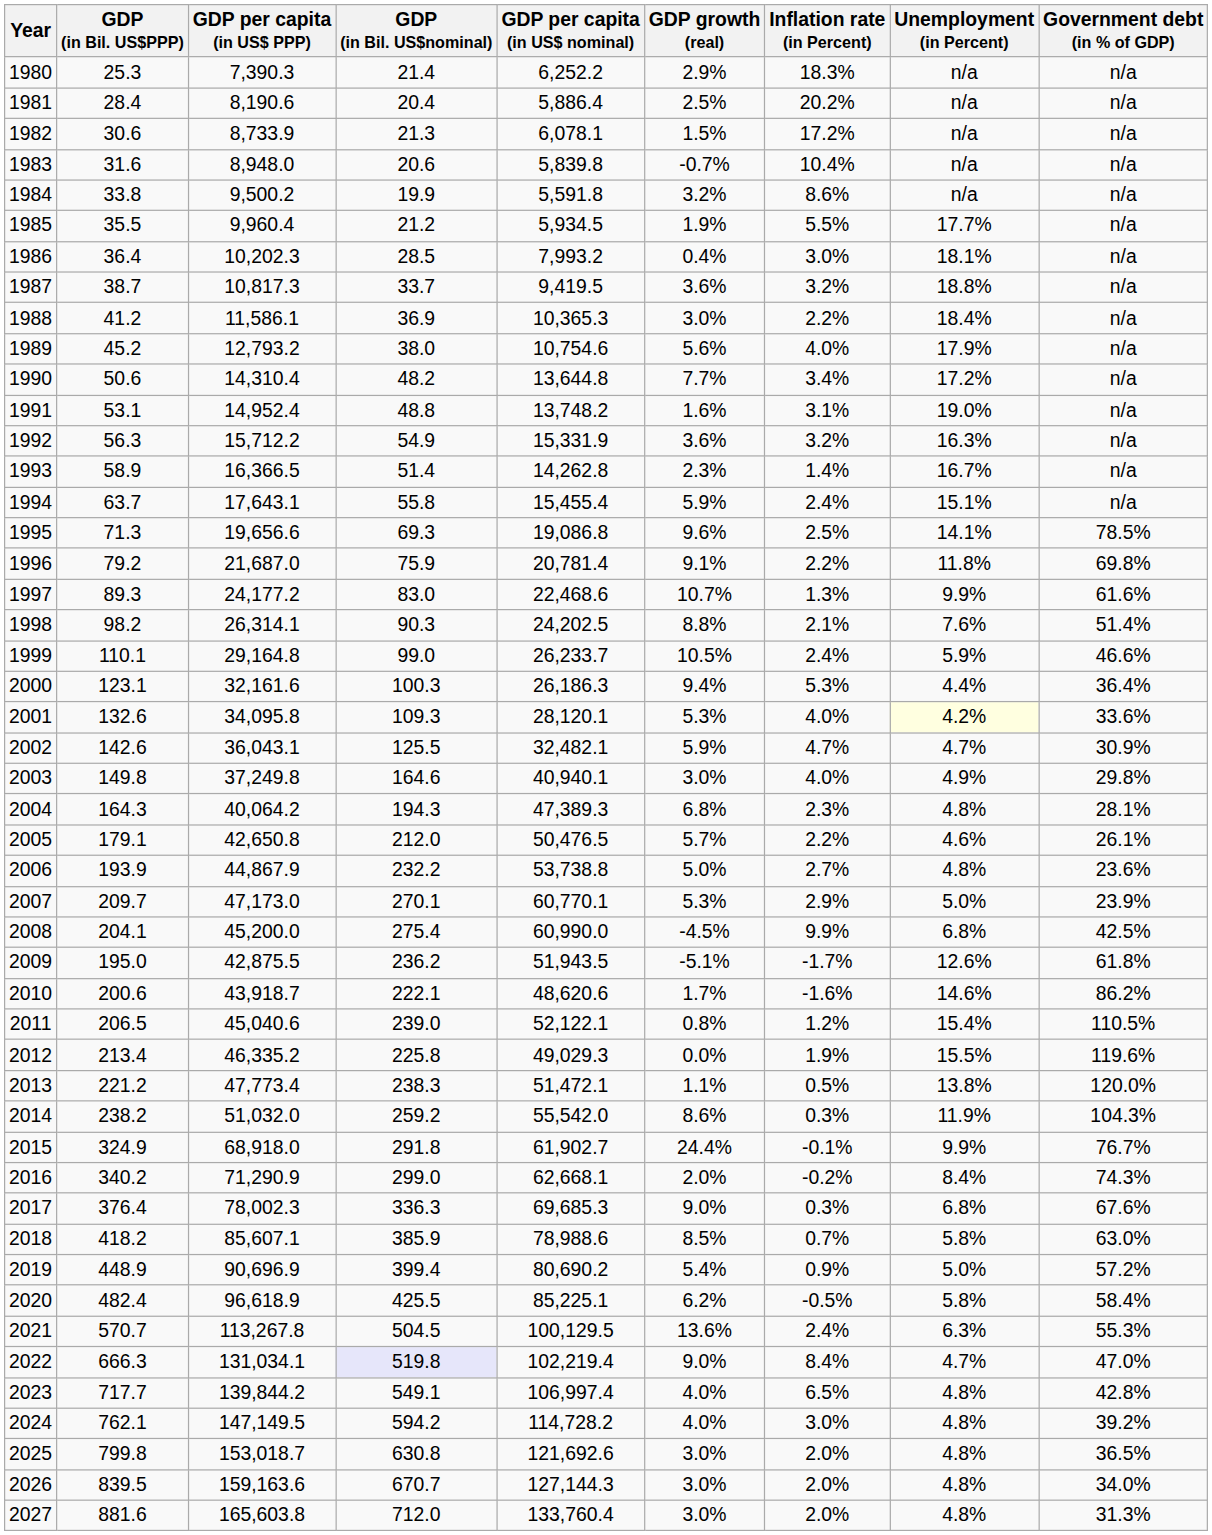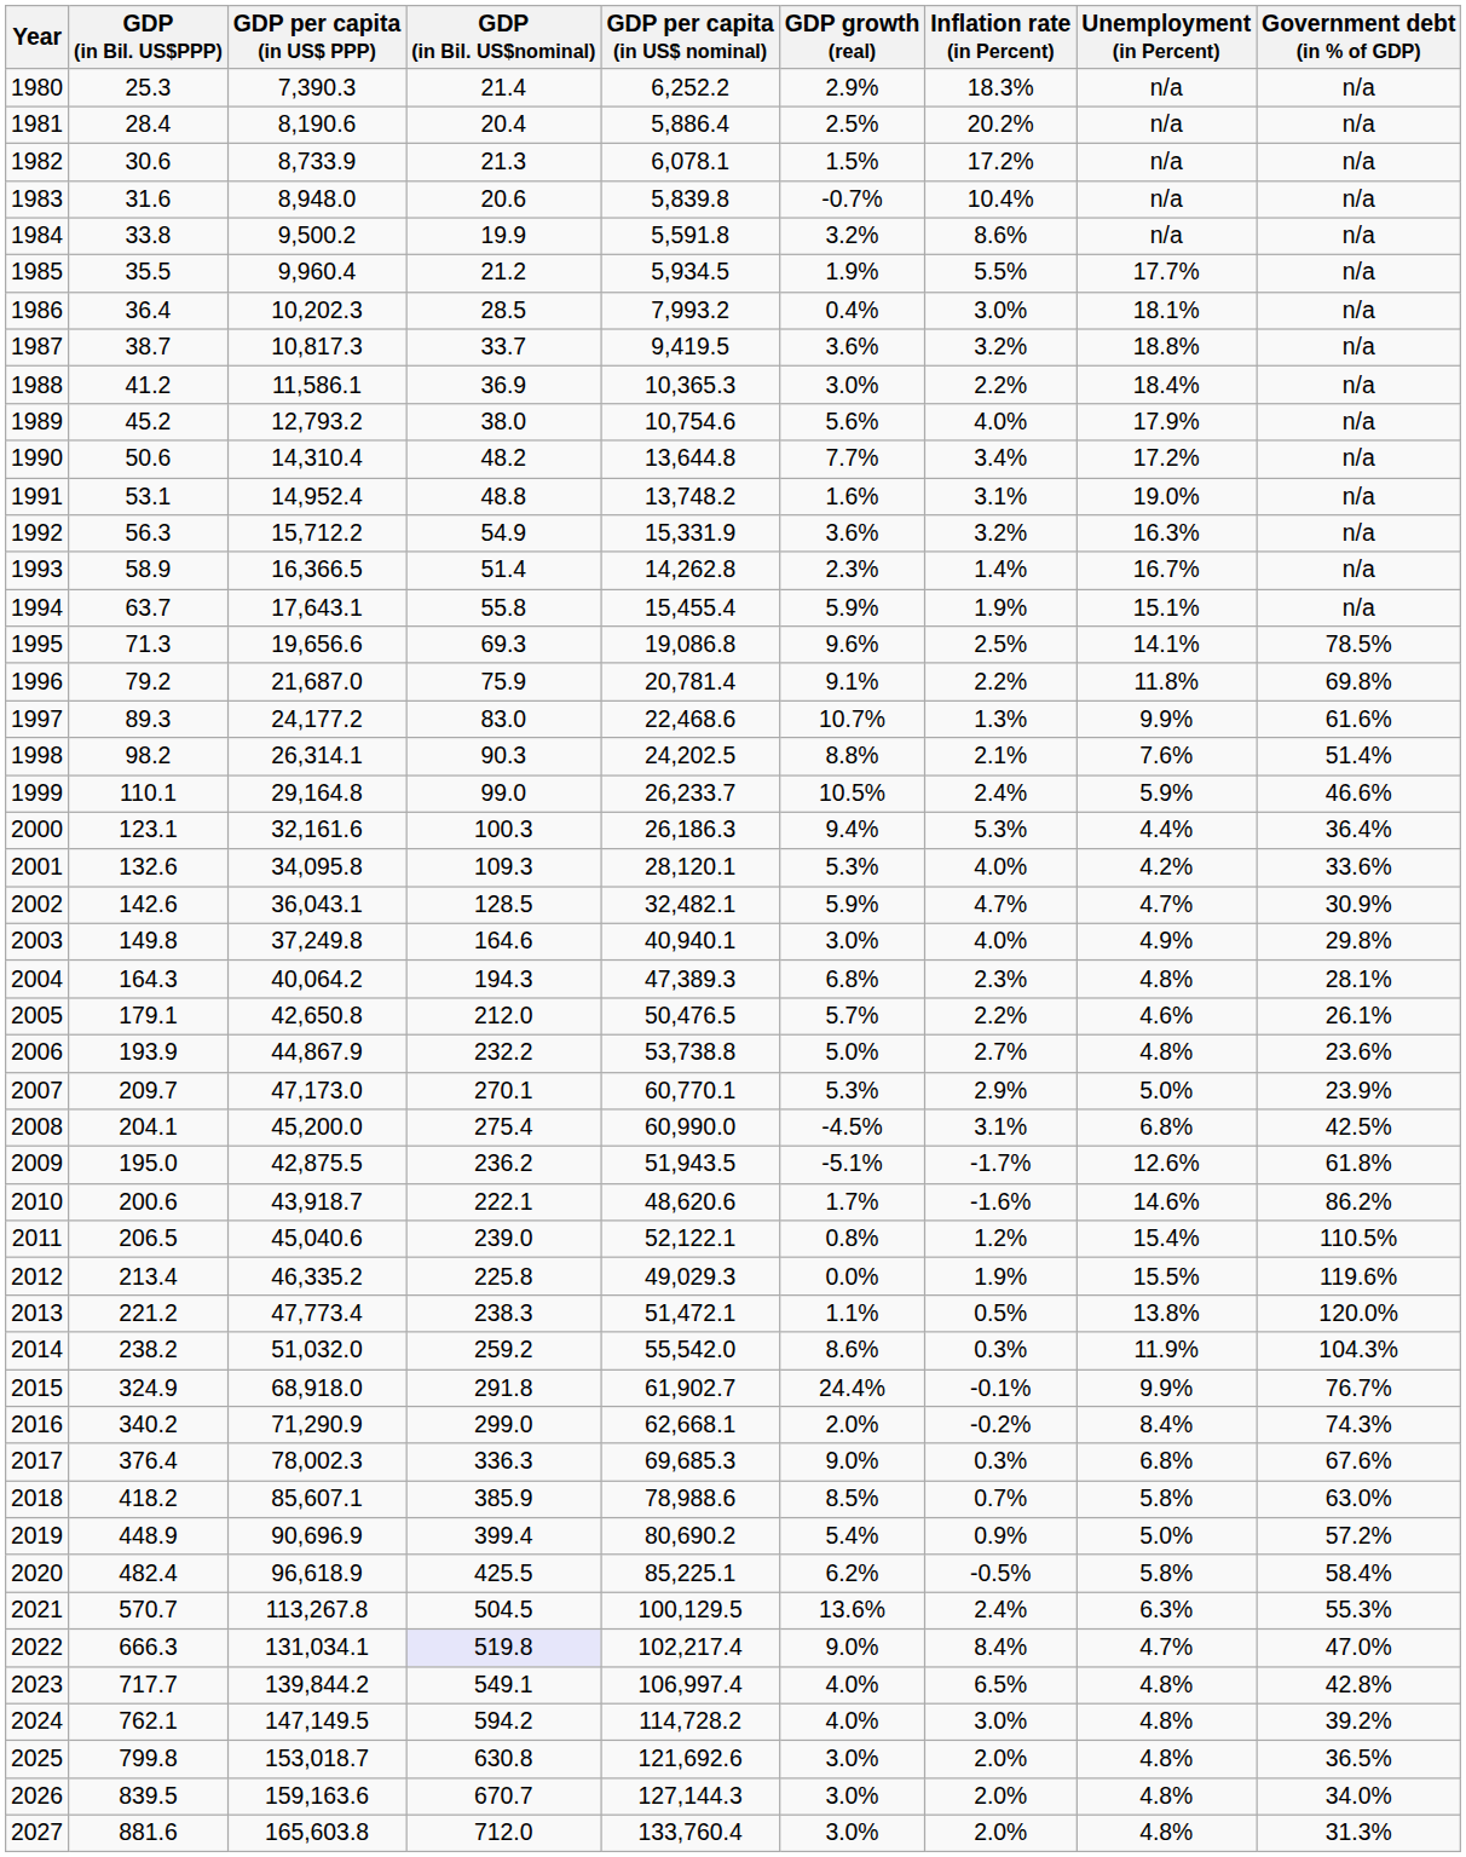 <table class="wikitable" style="text-align:center;">
 <tr>
 <th>Year</th>
 <th>GDP<br><small>(in Bil. US$PPP)</small></th>
 <th>GDP per capita<br><small>(in US$ PPP)</small></th>
 <th>GDP<br><small>(in Bil. US$nominal)</small></th>
 <th>GDP per capita<br><small>(in US$ nominal)</small></th>
 <th>GDP growth<br><small>(real)</small></th>
 <th>Inflation rate<br><small>(in Percent)</small></th>
 <th>Unemployment<br><small>(in Percent)</small></th>
 <th>Government debt<br><small>(in % of GDP)</small></th>
 </tr>
 <tr>
 <td>1980</td>
 <td>25.3</td>
 <td>7,390.3</td>
 <td>21.4</td>
 <td>6,252.2</td>
 <td>2.9%</td>
 <td>18.3%</td>
 <td>n/a</td>
 <td>n/a</td>
 </tr>
 <tr>
 <td>1981</td>
 <td>28.4</td>
 <td>8,190.6</td>
 <td>20.4</td>
 <td>5,886.4</td>
 <td>2.5%</td>
 <td>20.2%</td>
 <td>n/a</td>
 <td>n/a</td>
 </tr>
 <tr>
 <td>1982</td>
 <td>30.6</td>
 <td>8,733.9</td>
 <td>21.3</td>
 <td>6,078.1</td>
 <td>1.5%</td>
 <td>17.2%</td>
 <td>n/a</td>
 <td>n/a</td>
 </tr>
 <tr>
 <td>1983</td>
 <td>31.6</td>
 <td>8,948.0</td>
 <td>20.6</td>
 <td>5,839.8</td>
 <td>-0.7%</td>
 <td>10.4%</td>
 <td>n/a</td>
 <td>n/a</td>
 </tr>
 <tr>
 <td>1984</td>
 <td>33.8</td>
 <td>9,500.2</td>
 <td>19.9</td>
 <td>5,591.8</td>
 <td>3.2%</td>
 <td>8.6%</td>
 <td>n/a</td>
 <td>n/a</td>
 </tr>
 <tr>
 <td>1985</td>
 <td>35.5</td>
 <td>9,960.4</td>
 <td>21.2</td>
 <td>5,934.5</td>
 <td>1.9%</td>
 <td>5.5%</td>
 <td>17.7%</td>
 <td>n/a</td>
 </tr>
 <tr>
 <td>1986</td>
 <td>36.4</td>
 <td>10,202.3</td>
 <td>28.5</td>
 <td>7,993.2</td>
 <td>0.4%</td>
 <td>3.0%</td>
 <td>18.1%</td>
 <td>n/a</td>
 </tr>
 <tr>
 <td>1987</td>
 <td>38.7</td>
 <td>10,817.3</td>
 <td>33.7</td>
 <td>9,419.5</td>
 <td>3.6%</td>
 <td>3.2%</td>
 <td>18.8%</td>
 <td>n/a</td>
 </tr>
 <tr>
 <td>1988</td>
 <td>41.2</td>
 <td>11,586.1</td>
 <td>36.9</td>
 <td>10,365.3</td>
 <td>3.0%</td>
 <td>2.2%</td>
 <td>18.4%</td>
 <td>n/a</td>
 </tr>
 <tr>
 <td>1989</td>
 <td>45.2</td>
 <td>12,793.2</td>
 <td>38.0</td>
 <td>10,754.6</td>
 <td>5.6%</td>
 <td>4.0%</td>
 <td>17.9%</td>
 <td>n/a</td>
 </tr>
 <tr>
 <td>1990</td>
 <td>50.6</td>
 <td>14,310.4</td>
 <td>48.2</td>
 <td>13,644.8</td>
 <td>7.7%</td>
 <td>3.4%</td>
 <td>17.2%</td>
 <td>n/a</td>
 </tr>
 <tr>
 <td>1991</td>
 <td>53.1</td>
 <td>14,952.4</td>
 <td>48.8</td>
 <td>13,748.2</td>
 <td>1.6%</td>
 <td>3.1%</td>
 <td>19.0%</td>
 <td>n/a</td>
 </tr>
 <tr>
 <td>1992</td>
 <td>56.3</td>
 <td>15,712.2</td>
 <td>54.9</td>
 <td>15,331.9</td>
 <td>3.6%</td>
 <td>3.2%</td>
 <td>16.3%</td>
 <td>n/a</td>
 </tr>
 <tr>
 <td>1993</td>
 <td>58.9</td>
 <td>16,366.5</td>
 <td>51.4</td>
 <td>14,262.8</td>
 <td>2.3%</td>
 <td>1.4%</td>
 <td>16.7%</td>
 <td>n/a</td>
 </tr>
 <tr>
 <td>1994</td>
 <td>63.7</td>
 <td>17,643.1</td>
 <td>55.8</td>
 <td>15,455.4</td>
 <td>5.9%</td>
-<td>2.4%</td>
+<td>1.9%</td>
 <td>15.1%</td>
 <td>n/a</td>
 </tr>
 <tr>
 <td>1995</td>
 <td>71.3</td>
 <td>19,656.6</td>
 <td>69.3</td>
 <td>19,086.8</td>
 <td>9.6%</td>
 <td>2.5%</td>
 <td>14.1%</td>
 <td>78.5%</td>
 </tr>
 <tr>
 <td>1996</td>
 <td>79.2</td>
 <td>21,687.0</td>
 <td>75.9</td>
 <td>20,781.4</td>
 <td>9.1%</td>
 <td>2.2%</td>
 <td>11.8%</td>
 <td>69.8%</td>
 </tr>
 <tr>
 <td>1997</td>
 <td>89.3</td>
 <td>24,177.2</td>
 <td>83.0</td>
 <td>22,468.6</td>
 <td>10.7%</td>
 <td>1.3%</td>
 <td>9.9%</td>
 <td>61.6%</td>
 </tr>
 <tr>
 <td>1998</td>
 <td>98.2</td>
 <td>26,314.1</td>
 <td>90.3</td>
 <td>24,202.5</td>
 <td>8.8%</td>
 <td>2.1%</td>
 <td>7.6%</td>
 <td>51.4%</td>
 </tr>
 <tr>
 <td>1999</td>
 <td>110.1</td>
 <td>29,164.8</td>
 <td>99.0</td>
 <td>26,233.7</td>
 <td>10.5%</td>
 <td>2.4%</td>
 <td>5.9%</td>
 <td>46.6%</td>
 </tr>
 <tr>
 <td>2000</td>
 <td>123.1</td>
 <td>32,161.6</td>
 <td>100.3</td>
 <td>26,186.3</td>
 <td>9.4%</td>
 <td>5.3%</td>
 <td>4.4%</td>
 <td>36.4%</td>
 </tr>
 <tr>
 <td>2001</td>
 <td>132.6</td>
 <td>34,095.8</td>
 <td>109.3</td>
 <td>28,120.1</td>
 <td>5.3%</td>
 <td>4.0%</td>
-<td style="background: lightyellow;">4.2%</td>
+<td>4.2%</td>
 <td>33.6%</td>
 </tr>
 <tr>
 <td>2002</td>
 <td>142.6</td>
 <td>36,043.1</td>
-<td>125.5</td>
+<td>128.5</td>
 <td>32,482.1</td>
 <td>5.9%</td>
 <td>4.7%</td>
 <td>4.7%</td>
 <td>30.9%</td>
 </tr>
 <tr>
 <td>2003</td>
 <td>149.8</td>
 <td>37,249.8</td>
 <td>164.6</td>
 <td>40,940.1</td>
 <td>3.0%</td>
 <td>4.0%</td>
 <td>4.9%</td>
 <td>29.8%</td>
 </tr>
 <tr>
 <td>2004</td>
 <td>164.3</td>
 <td>40,064.2</td>
 <td>194.3</td>
 <td>47,389.3</td>
 <td>6.8%</td>
 <td>2.3%</td>
 <td>4.8%</td>
 <td>28.1%</td>
 </tr>
 <tr>
 <td>2005</td>
 <td>179.1</td>
 <td>42,650.8</td>
 <td>212.0</td>
 <td>50,476.5</td>
 <td>5.7%</td>
 <td>2.2%</td>
 <td>4.6%</td>
 <td>26.1%</td>
 </tr>
 <tr>
 <td>2006</td>
 <td>193.9</td>
 <td>44,867.9</td>
 <td>232.2</td>
 <td>53,738.8</td>
 <td>5.0%</td>
 <td>2.7%</td>
 <td>4.8%</td>
 <td>23.6%</td>
 </tr>
 <tr>
 <td>2007</td>
 <td>209.7</td>
 <td>47,173.0</td>
 <td>270.1</td>
 <td>60,770.1</td>
 <td>5.3%</td>
 <td>2.9%</td>
 <td>5.0%</td>
 <td>23.9%</td>
 </tr>
 <tr>
 <td>2008</td>
 <td>204.1</td>
 <td>45,200.0</td>
 <td>275.4</td>
 <td>60,990.0</td>
 <td>-4.5%</td>
-<td>9.9%</td>
+<td>3.1%</td>
 <td>6.8%</td>
 <td>42.5%</td>
 </tr>
 <tr>
 <td>2009</td>
 <td>195.0</td>
 <td>42,875.5</td>
 <td>236.2</td>
 <td>51,943.5</td>
 <td>-5.1%</td>
 <td>-1.7%</td>
 <td>12.6%</td>
 <td>61.8%</td>
 </tr>
 <tr>
 <td>2010</td>
 <td>200.6</td>
 <td>43,918.7</td>
 <td>222.1</td>
 <td>48,620.6</td>
 <td>1.7%</td>
 <td>-1.6%</td>
 <td>14.6%</td>
 <td>86.2%</td>
 </tr>
 <tr>
 <td>2011</td>
 <td>206.5</td>
 <td>45,040.6</td>
 <td>239.0</td>
 <td>52,122.1</td>
 <td>0.8%</td>
 <td>1.2%</td>
 <td>15.4%</td>
 <td>110.5%</td>
 </tr>
 <tr>
 <td>2012</td>
 <td>213.4</td>
 <td>46,335.2</td>
 <td>225.8</td>
 <td>49,029.3</td>
 <td>0.0%</td>
 <td>1.9%</td>
 <td>15.5%</td>
 <td>119.6%</td>
 </tr>
 <tr>
 <td>2013</td>
 <td>221.2</td>
 <td>47,773.4</td>
 <td>238.3</td>
 <td>51,472.1</td>
 <td>1.1%</td>
 <td>0.5%</td>
 <td>13.8%</td>
 <td>120.0%</td>
 </tr>
 <tr>
 <td>2014</td>
 <td>238.2</td>
 <td>51,032.0</td>
 <td>259.2</td>
 <td>55,542.0</td>
 <td>8.6%</td>
 <td>0.3%</td>
 <td>11.9%</td>
 <td>104.3%</td>
 </tr>
 <tr>
 <td>2015</td>
 <td>324.9</td>
 <td>68,918.0</td>
 <td>291.8</td>
 <td>61,902.7</td>
 <td>24.4%</td>
 <td>-0.1%</td>
 <td>9.9%</td>
 <td>76.7%</td>
 </tr>
 <tr>
 <td>2016</td>
 <td>340.2</td>
 <td>71,290.9</td>
 <td>299.0</td>
 <td>62,668.1</td>
 <td>2.0%</td>
 <td>-0.2%</td>
 <td>8.4%</td>
 <td>74.3%</td>
 </tr>
 <tr>
 <td>2017</td>
 <td>376.4</td>
 <td>78,002.3</td>
 <td>336.3</td>
 <td>69,685.3</td>
 <td>9.0%</td>
 <td>0.3%</td>
 <td>6.8%</td>
 <td>67.6%</td>
 </tr>
 <tr>
 <td>2018</td>
 <td>418.2</td>
 <td>85,607.1</td>
 <td>385.9</td>
 <td>78,988.6</td>
 <td>8.5%</td>
 <td>0.7%</td>
 <td>5.8%</td>
 <td>63.0%</td>
 </tr>
 <tr>
 <td>2019</td>
 <td>448.9</td>
 <td>90,696.9</td>
 <td>399.4</td>
 <td>80,690.2</td>
 <td>5.4%</td>
 <td>0.9%</td>
 <td>5.0%</td>
 <td>57.2%</td>
 </tr>
 <tr>
 <td>2020</td>
 <td>482.4</td>
 <td>96,618.9</td>
 <td>425.5</td>
 <td>85,225.1</td>
 <td>6.2%</td>
 <td>-0.5%</td>
 <td>5.8%</td>
 <td>58.4%</td>
 </tr>
 <tr>
 <td>2021</td>
 <td>570.7</td>
 <td>113,267.8</td>
 <td>504.5</td>
 <td>100,129.5</td>
 <td>13.6%</td>
 <td>2.4%</td>
 <td>6.3%</td>
 <td>55.3%</td>
 </tr>
 <tr>
 <td>2022</td>
 <td>666.3</td>
 <td>131,034.1</td>
 <td style="background: lavender;">519.8</td>
-<td>102,219.4</td>
+<td>102,217.4</td>
 <td>9.0%</td>
 <td>8.4%</td>
 <td>4.7%</td>
 <td>47.0%</td>
 </tr>
 <tr>
 <td>2023</td>
 <td>717.7</td>
 <td>139,844.2</td>
 <td>549.1</td>
 <td>106,997.4</td>
 <td>4.0%</td>
 <td>6.5%</td>
 <td>4.8%</td>
 <td>42.8%</td>
 </tr>
 <tr>
 <td>2024</td>
 <td>762.1</td>
 <td>147,149.5</td>
 <td>594.2</td>
 <td>114,728.2</td>
 <td>4.0%</td>
 <td>3.0%</td>
 <td>4.8%</td>
 <td>39.2%</td>
 </tr>
 <tr>
 <td>2025</td>
 <td>799.8</td>
 <td>153,018.7</td>
 <td>630.8</td>
 <td>121,692.6</td>
 <td>3.0%</td>
 <td>2.0%</td>
 <td>4.8%</td>
 <td>36.5%</td>
 </tr>
 <tr>
 <td>2026</td>
 <td>839.5</td>
 <td>159,163.6</td>
 <td>670.7</td>
 <td>127,144.3</td>
 <td>3.0%</td>
 <td>2.0%</td>
 <td>4.8%</td>
 <td>34.0%</td>
 </tr>
 <tr>
 <td>2027</td>
 <td>881.6</td>
 <td>165,603.8</td>
 <td>712.0</td>
 <td>133,760.4</td>
 <td>3.0%</td>
 <td>2.0%</td>
 <td>4.8%</td>
 <td>31.3%</td>
 </tr>
 </table>
